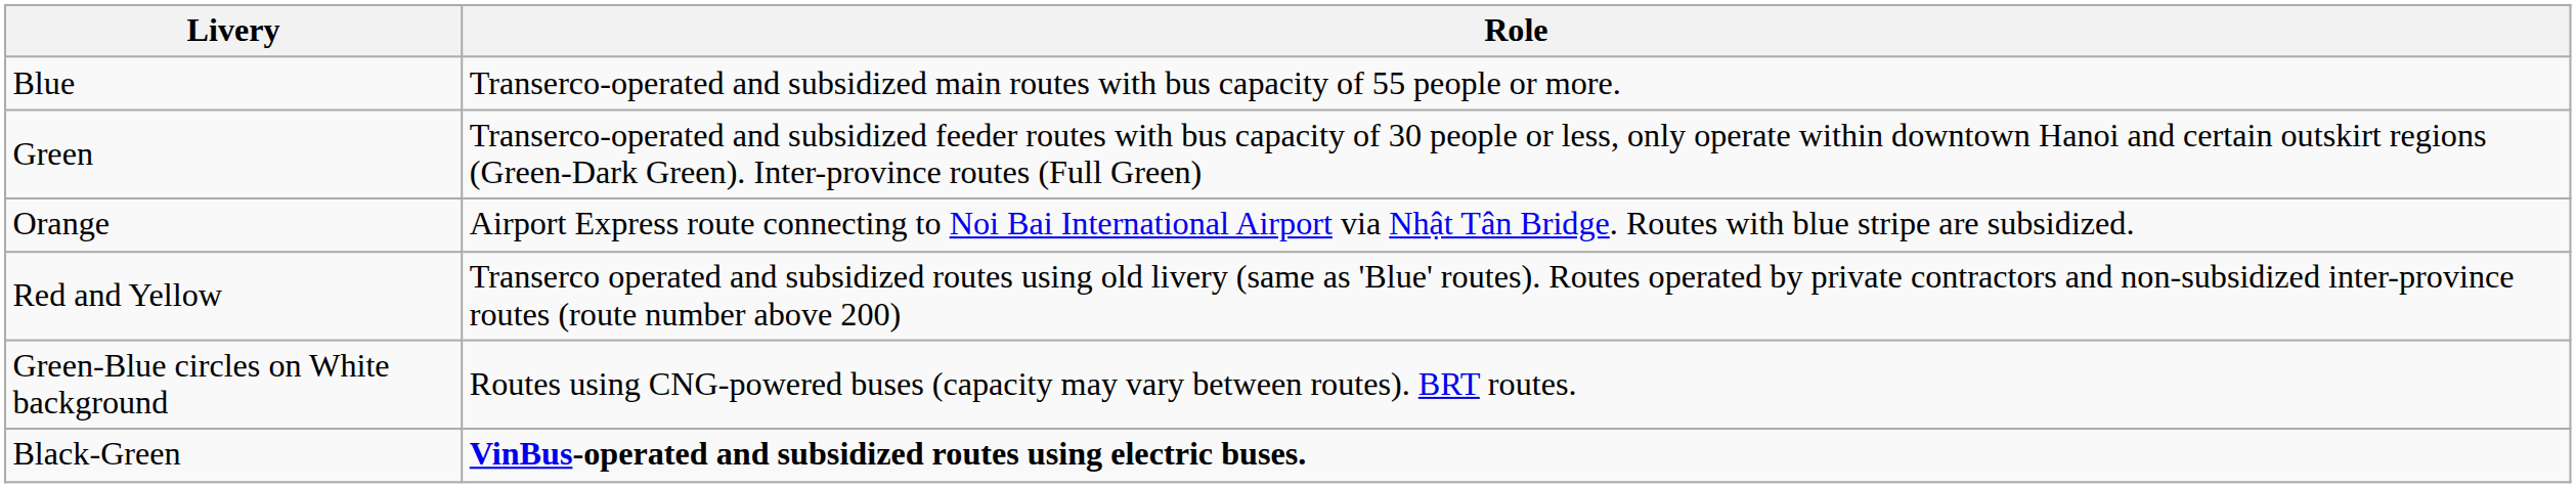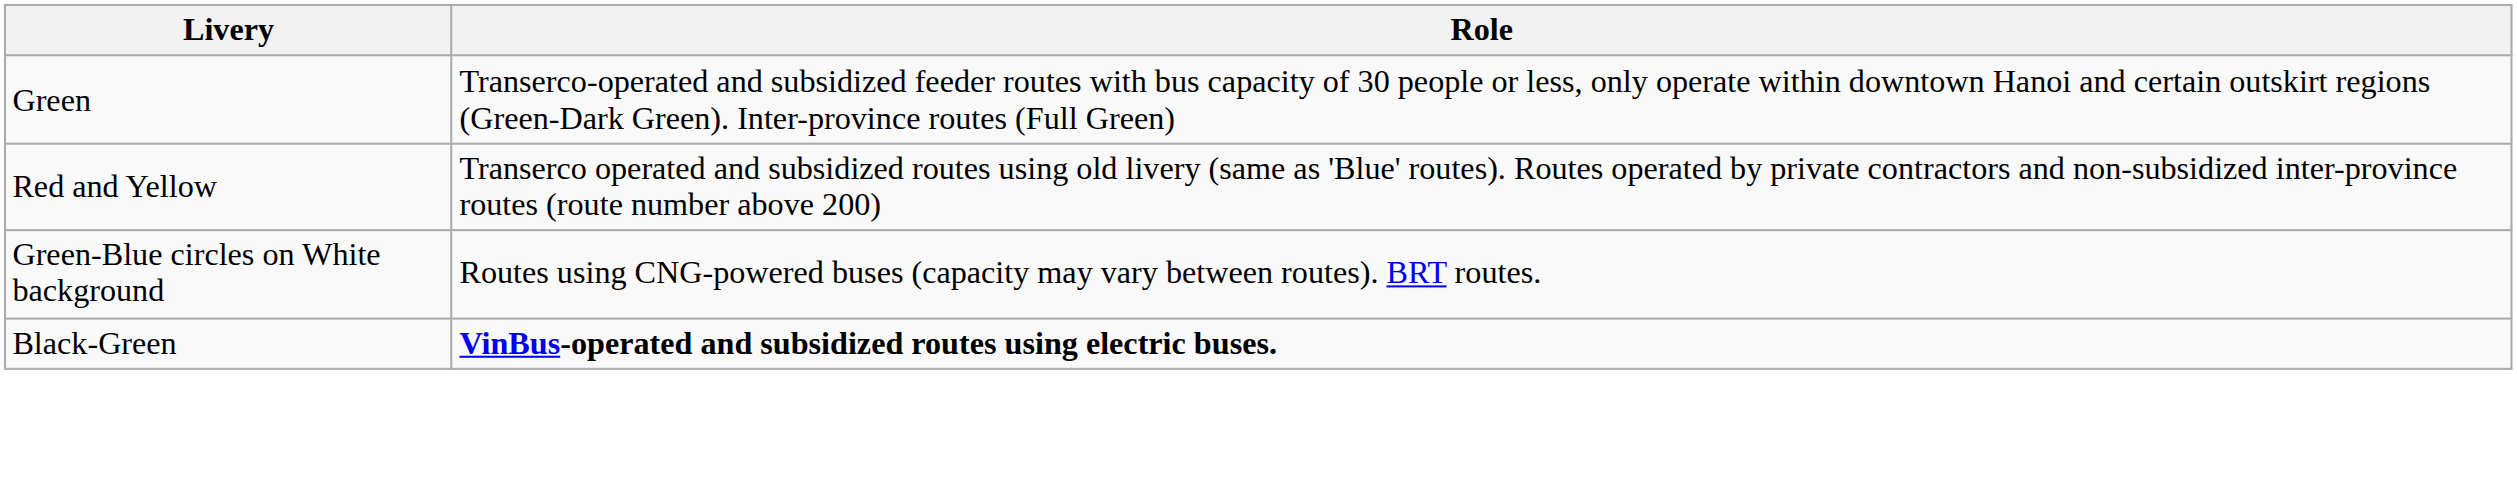 <table class="wikitable">
 <tr>
 <th>Livery</th>
 <th>Role</th>
 </tr>
 <tr>
-<td>Blue</td>
-<td>Transerco-operated and subsidized main routes with bus capacity of 55 people or more.</td>
-</tr>
-<tr>
 <td>Green</td>
 <td>Transerco-operated and subsidized feeder routes with bus capacity of 30 people or less, only operate within downtown Hanoi and certain outskirt regions (Green-Dark Green). Inter-province routes (Full Green)</td>
-</tr>
-<tr>
-<td>Orange</td>
-<td>Airport Express route connecting to <a href='#'>Noi Bai International Airport</a> via <a href='#'>Nhật Tân Bridge</a>. Routes with blue stripe are subsidized.</td>
 </tr>
 <tr>
 <td>Red and Yellow</td>
 <td>Transerco operated and subsidized routes using old livery (same as 'Blue' routes). Routes operated by private contractors and non-subsidized inter-province routes (route number above 200)</td>
 </tr>
 <tr>
 <td>Green-Blue circles on White background</td>
 <td>Routes using CNG-powered buses (capacity may vary between routes). <a href='#'>BRT</a> routes.</td>
 </tr>
 <tr>
 <td>Black-Green</td>
 <td><strong><a href='#'>VinBus</a>-operated and subsidized routes using electric buses.</strong></td>
 </tr>
 </table>
